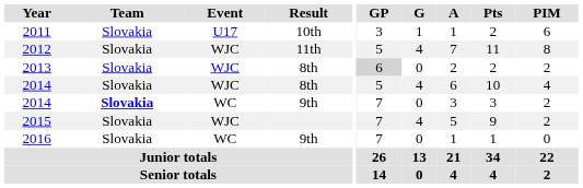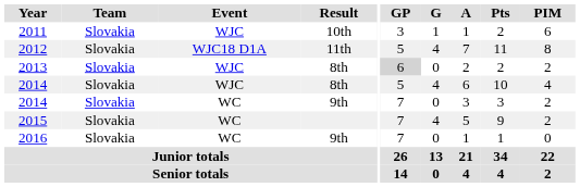 <table border="0" cellpadding="1" cellspacing="0" ID="Table3" style="text-align:center; width:40em">
 <tr ALIGN="center" bgcolor="#e0e0e0">
 <th>Year</th>
 <th>Team</th>
 <th>Event</th>
 <th>Result</th>
 <th rowspan="99" bgcolor="#ffffff"></th>
 <th>GP</th>
 <th>G</th>
 <th>A</th>
 <th>Pts</th>
 <th>PIM</th>
 </tr>
 <tr>
 <td><a href='#'>2011</a></td>
 <td><a href='#'>Slovakia</a></td>
-<td><a href='#'>U17</a></td>
+<td><a href='#'>WJC</a></td>
 <td>10th</td>
 <td>3</td>
 <td>1</td>
 <td>1</td>
 <td>2</td>
 <td>6</td>
 </tr>
 <tr bgcolor="#f0f0f0">
 <td><a href='#'>2012</a></td>
 <td>Slovakia</td>
-<td>WJC</td>
+<td><a href='#'>WJC18 D1A</a></td>
 <td>11th</td>
 <td>5</td>
 <td>4</td>
 <td>7</td>
 <td>11</td>
 <td>8</td>
 </tr>
 <tr>
 <td><a href='#'>2013</a></td>
 <td><a href='#'>Slovakia</a></td>
 <td><a href='#'>WJC</a></td>
 <td>8th</td>
 <td style="background: lightgrey;">6</td>
 <td>0</td>
 <td>2</td>
 <td>2</td>
 <td>2</td>
 </tr>
 <tr bgcolor="#f0f0f0">
 <td><a href='#'>2014</a></td>
 <td>Slovakia</td>
 <td>WJC</td>
 <td>8th</td>
 <td>5</td>
 <td>4</td>
 <td>6</td>
 <td>10</td>
 <td>4</td>
 </tr>
 <tr>
 <td><a href='#'>2014</a></td>
-<td><strong><a href='#'>Slovakia</a></strong></td>
+<td><a href='#'>Slovakia</a></td>
 <td>WC</td>
 <td>9th</td>
 <td>7</td>
 <td>0</td>
 <td>3</td>
 <td>3</td>
 <td>2</td>
 </tr>
 <tr bgcolor="#f0f0f0">
 <td><a href='#'>2015</a></td>
 <td>Slovakia</td>
-<td>WJC</td>
+<td>WC</td>
 <td></td>
 <td>7</td>
 <td>4</td>
 <td>5</td>
 <td>9</td>
 <td>2</td>
 </tr>
 <tr>
 <td><a href='#'>2016</a></td>
 <td>Slovakia</td>
 <td>WC</td>
 <td>9th</td>
 <td>7</td>
 <td>0</td>
 <td>1</td>
 <td>1</td>
 <td>0</td>
 </tr>
 <tr bgcolor="#e0e0e0">
 <th colspan="4">Junior totals</th>
 <th>26</th>
 <th>13</th>
 <th>21</th>
 <th>34</th>
 <th>22</th>
 </tr>
 <tr bgcolor="#e0e0e0">
 <th colspan="4">Senior totals</th>
 <th>14</th>
 <th>0</th>
 <th>4</th>
 <th>4</th>
 <th>2</th>
 </tr>
 </table>
